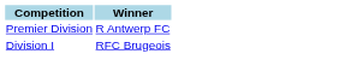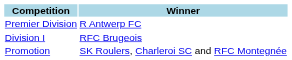 <table>
 <tr style="background:lightblue;">
 <th>Competition</th>
 <th>Winner</th>
 </tr>
 <tr>
 <td><a href='#'>Premier Division</a></td>
 <td><a href='#'>R Antwerp FC</a></td>
 </tr>
 <tr>
 <td><a href='#'>Division I</a></td>
 <td><a href='#'>RFC Brugeois</a></td>
 </tr>
+<tr>
+<td><a href='#'>Promotion</a></td>
+<td><a href='#'>SK Roulers</a>, <a href='#'>Charleroi SC</a> and <a href='#'>RFC Montegnée</a></td>
+</tr>
 </table>
